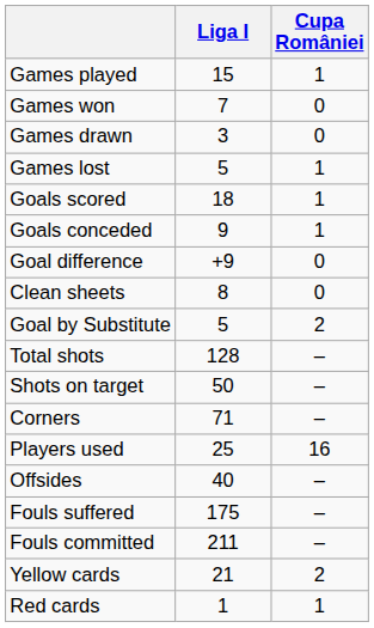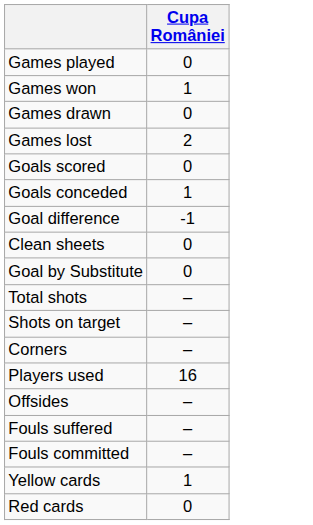 <table class="wikitable" style="text-align: center;">
 <tr>
 <th></th>
-<th style="width:70px;"><a href='#'>Liga I</a></th>
 <th style="width:70px;"><a href='#'>Cupa României</a></th>
 </tr>
 <tr>
 <td align=left>Games played</td>
-<td>15</td>
+<td>0</td>
+</tr>
+<tr>
+<td align=left>Games won</td>
 <td>1</td>
 </tr>
 <tr>
-<td align=left>Games won</td>
-<td>7</td>
-<td>0</td>
-</tr>
-<tr>
 <td align=left>Games drawn</td>
-<td>3</td>
 <td>0</td>
 </tr>
 <tr>
 <td align=left>Games lost</td>
-<td>5</td>
-<td>1</td>
+<td>2</td>
 </tr>
 <tr>
 <td align=left>Goals scored</td>
-<td>18</td>
-<td>1</td>
+<td>0</td>
 </tr>
 <tr>
 <td align=left>Goals conceded</td>
-<td>9</td>
 <td>1</td>
 </tr>
 <tr>
 <td align=left>Goal difference</td>
-<td>+9</td>
-<td>0</td>
+<td>-1</td>
 </tr>
 <tr>
 <td align=left>Clean sheets</td>
-<td>8</td>
 <td>0</td>
 </tr>
 <tr>
 <td align=left>Goal by Substitute</td>
-<td>5</td>
-<td>2</td>
+<td>0</td>
 </tr>
 <tr>
 <td align=left>Total shots</td>
-<td>128</td>
 <td>–</td>
 </tr>
 <tr>
 <td align=left>Shots on target</td>
-<td>50</td>
 <td>–</td>
 </tr>
 <tr>
 <td align=left>Corners</td>
-<td>71</td>
 <td>–</td>
 </tr>
 <tr>
 <td align=left>Players used</td>
-<td>25</td>
 <td>16</td>
 </tr>
 <tr>
 <td align=left>Offsides</td>
-<td>40</td>
 <td>–</td>
 </tr>
 <tr>
 <td align=left>Fouls suffered</td>
-<td>175</td>
 <td>–</td>
 </tr>
 <tr>
 <td align=left>Fouls committed</td>
-<td>211</td>
 <td>–</td>
 </tr>
 <tr>
 <td align=left>Yellow cards</td>
-<td>21</td>
-<td>2</td>
+<td>1</td>
 </tr>
 <tr>
 <td align=left>Red cards</td>
-<td>1</td>
-<td>1</td>
+<td>0</td>
 </tr>
 </table>
